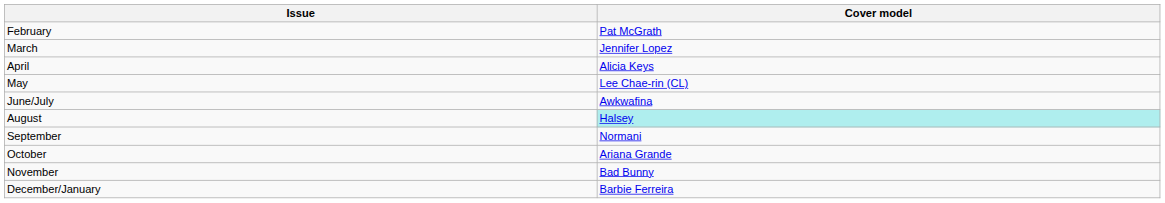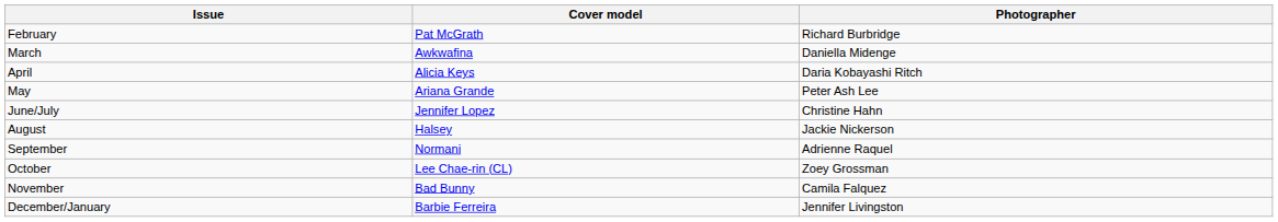 <table class="sortable wikitable"  style="font-size:95%; width:100%;">
 <tr>
 <th style="text-align:center;">Issue</th>
 <th style="text-align:center;">Cover model</th>
+<th style="text-align:center;">Photographer</th>
 </tr>
 <tr>
 <td>February</td>
 <td><a href='#'>Pat McGrath</a></td>
+<td>Richard Burbridge</td>
 </tr>
 <tr>
 <td>March</td>
-<td><a href='#'>Jennifer Lopez</a></td>
+<td><a href='#'>Awkwafina</a></td>
+<td>Daniella Midenge</td>
 </tr>
 <tr>
 <td>April</td>
 <td><a href='#'>Alicia Keys</a></td>
+<td>Daria Kobayashi Ritch</td>
 </tr>
 <tr>
 <td>May</td>
-<td><a href='#'>Lee Chae-rin (CL)</a></td>
+<td><a href='#'>Ariana Grande</a></td>
+<td>Peter Ash Lee</td>
 </tr>
 <tr>
 <td>June/July</td>
-<td><a href='#'>Awkwafina</a></td>
+<td><a href='#'>Jennifer Lopez</a></td>
+<td>Christine Hahn</td>
 </tr>
 <tr>
 <td>August</td>
-<td style="background: paleturquoise;"><a href='#'>Halsey</a></td>
+<td><a href='#'>Halsey</a></td>
+<td>Jackie Nickerson</td>
 </tr>
 <tr>
 <td>September</td>
 <td><a href='#'>Normani</a></td>
+<td>Adrienne Raquel</td>
 </tr>
 <tr>
 <td>October</td>
-<td><a href='#'>Ariana Grande</a></td>
+<td><a href='#'>Lee Chae-rin (CL)</a></td>
+<td>Zoey Grossman</td>
 </tr>
 <tr>
 <td>November</td>
 <td><a href='#'>Bad Bunny</a></td>
+<td>Camila Falquez</td>
 </tr>
 <tr>
 <td>December/January</td>
 <td><a href='#'>Barbie Ferreira</a></td>
+<td>Jennifer Livingston</td>
 </tr>
 </table>
